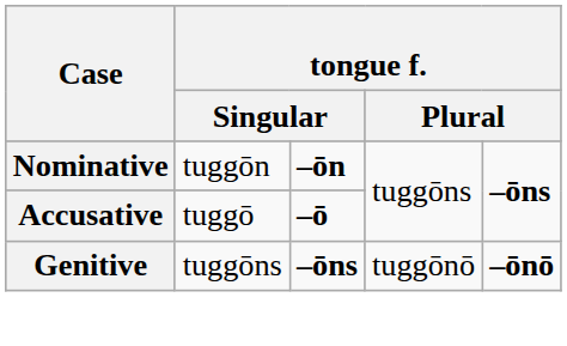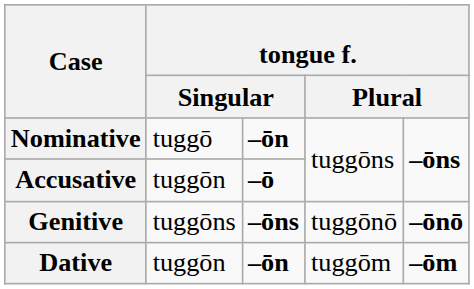 <table class="wikitable">
 <tr>
 <th rowspan="2">Case</th>
 <th colspan="4"><br> tongue f.</th>
 </tr>
 <tr>
 <th colspan="2"><strong>Singular</strong></th>
 <th colspan="2"><strong>Plural</strong></th>
 </tr>
 <tr>
 <th><strong>Nominative</strong></th>
-<td>tuggōn</td>
+<td>tuggō</td>
 <td><strong>–ōn</strong></td>
 <td rowspan="2">tuggōns</td>
 <td rowspan="2"><strong>–ōns</strong></td>
 </tr>
 <tr>
 <th><strong>Accusative</strong></th>
-<td>tuggō</td>
+<td>tuggōn</td>
 <td><strong>–ō</strong></td>
 </tr>
 <tr>
 <th><strong>Genitive</strong></th>
 <td>tuggōns</td>
 <td><strong>–ōns</strong></td>
 <td>tuggōnō</td>
 <td><strong>–ōnō</strong></td>
 </tr>
+<tr>
+<th><strong>Dative</strong></th>
+<td>tuggōn</td>
+<td><strong>–ōn</strong></td>
+<td>tuggōm</td>
+<td><strong>–ōm</strong></td>
+</tr>
 </table>
